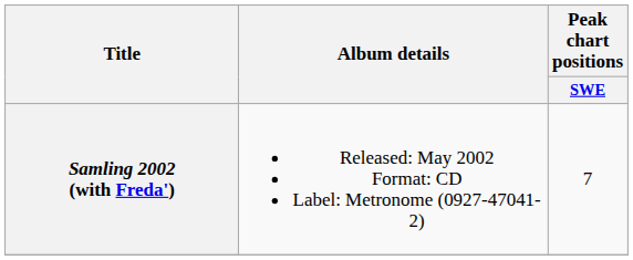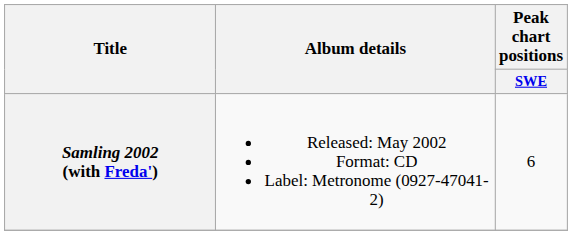 <table class="wikitable plainrowheaders" style="text-align:center;" border="1">
 <tr>
 <th scope="col" rowspan="2" style="width:12em;">Title</th>
 <th scope="col" rowspan="2" style="width:16em;">Album details</th>
 <th scope="col" colspan="1">Peak chart<br>positions</th>
 </tr>
 <tr>
 <th scope="col" style="width:3em; font-size:85%"><a href='#'>SWE</a><br></th>
 </tr>
 <tr>
 <th scope="row"><em>Samling 2002</em> <br> (with <a href='#'>Freda'</a>)</th>
 <td><br><ul><li>Released: May 2002</li><li>Format: CD</li><li>Label: Metronome (0927-47041-2)</li></ul></td>
-<td>7</td>
+<td>6</td>
 </tr>
 <tr>
 </tr>
 </table>
